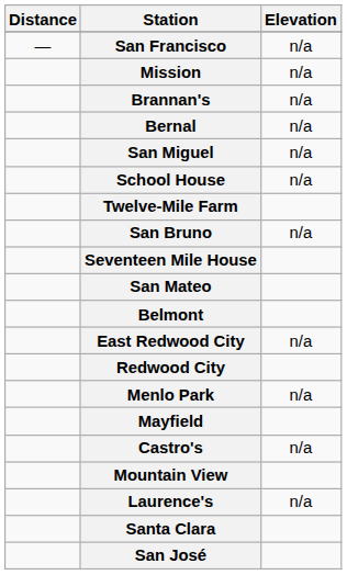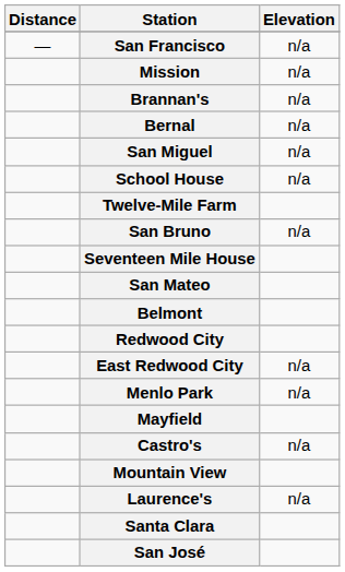 <table class="wikitable" style="text-align:center;font-size: 80%;">
 <tr>
 <th scope="col">Distance</th>
 <th scope="col">Station</th>
 <th scope="col">Elevation</th>
 </tr>
 <tr>
 </tr>
 <tr>
 <td>—</td>
 <th>San Francisco</th>
 <td>n/a</td>
 </tr>
 <tr>
 <td></td>
 <th>Mission</th>
 <td>n/a</td>
 </tr>
 <tr>
 <td></td>
 <th>Brannan's</th>
 <td>n/a</td>
 </tr>
 <tr>
 <td></td>
 <th>Bernal</th>
 <td>n/a</td>
 </tr>
 <tr>
 <td></td>
 <th>San Miguel</th>
 <td>n/a</td>
 </tr>
 <tr>
 <td></td>
 <th>School House</th>
 <td>n/a</td>
 </tr>
 <tr>
 <td></td>
 <th>Twelve-Mile Farm</th>
 <td></td>
 </tr>
 <tr>
 <td></td>
 <th>San Bruno</th>
 <td>n/a</td>
 </tr>
 <tr>
 <td></td>
 <th>Seventeen Mile House</th>
 <td></td>
 </tr>
 <tr>
 <td></td>
 <th>San Mateo</th>
 <td></td>
 </tr>
 <tr>
 <td></td>
 <th>Belmont</th>
 <td></td>
 </tr>
 <tr>
 <td></td>
-<th>East Redwood City</th>
-<td>n/a</td>
+<th>Redwood City</th>
+<td></td>
 </tr>
 <tr>
 <td></td>
-<th>Redwood City</th>
-<td></td>
+<th>East Redwood City</th>
+<td>n/a</td>
 </tr>
 <tr>
 <td></td>
 <th>Menlo Park</th>
 <td>n/a</td>
 </tr>
 <tr>
 <td></td>
 <th>Mayfield</th>
 <td></td>
 </tr>
 <tr>
 <td></td>
 <th>Castro's</th>
 <td>n/a</td>
 </tr>
 <tr>
 <td></td>
 <th>Mountain View</th>
 <td></td>
 </tr>
 <tr>
 <td></td>
 <th>Laurence's</th>
 <td>n/a</td>
 </tr>
 <tr>
 <td></td>
 <th>Santa Clara</th>
 <td></td>
 </tr>
 <tr>
 <td></td>
 <th>San José</th>
 <td></td>
 </tr>
 </table>
